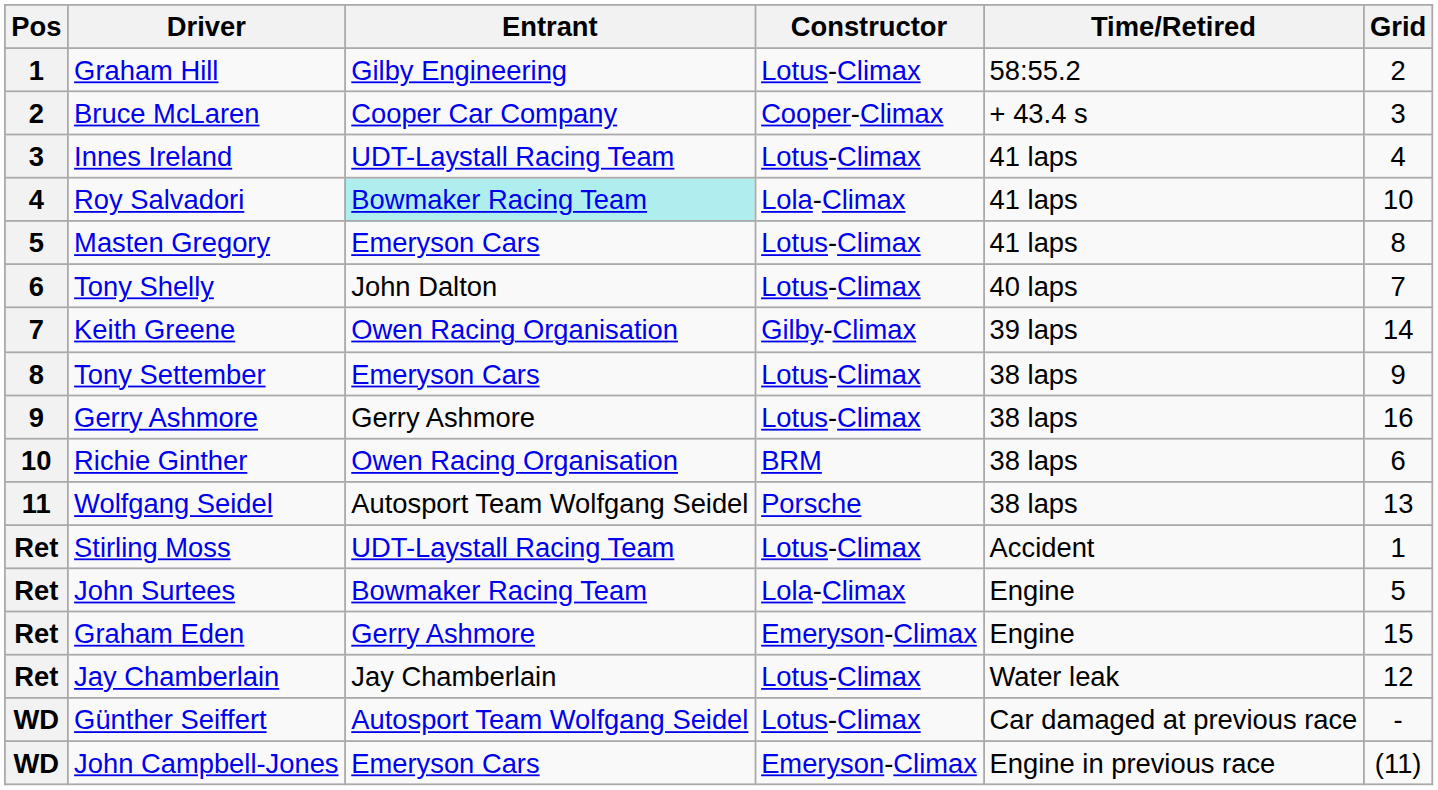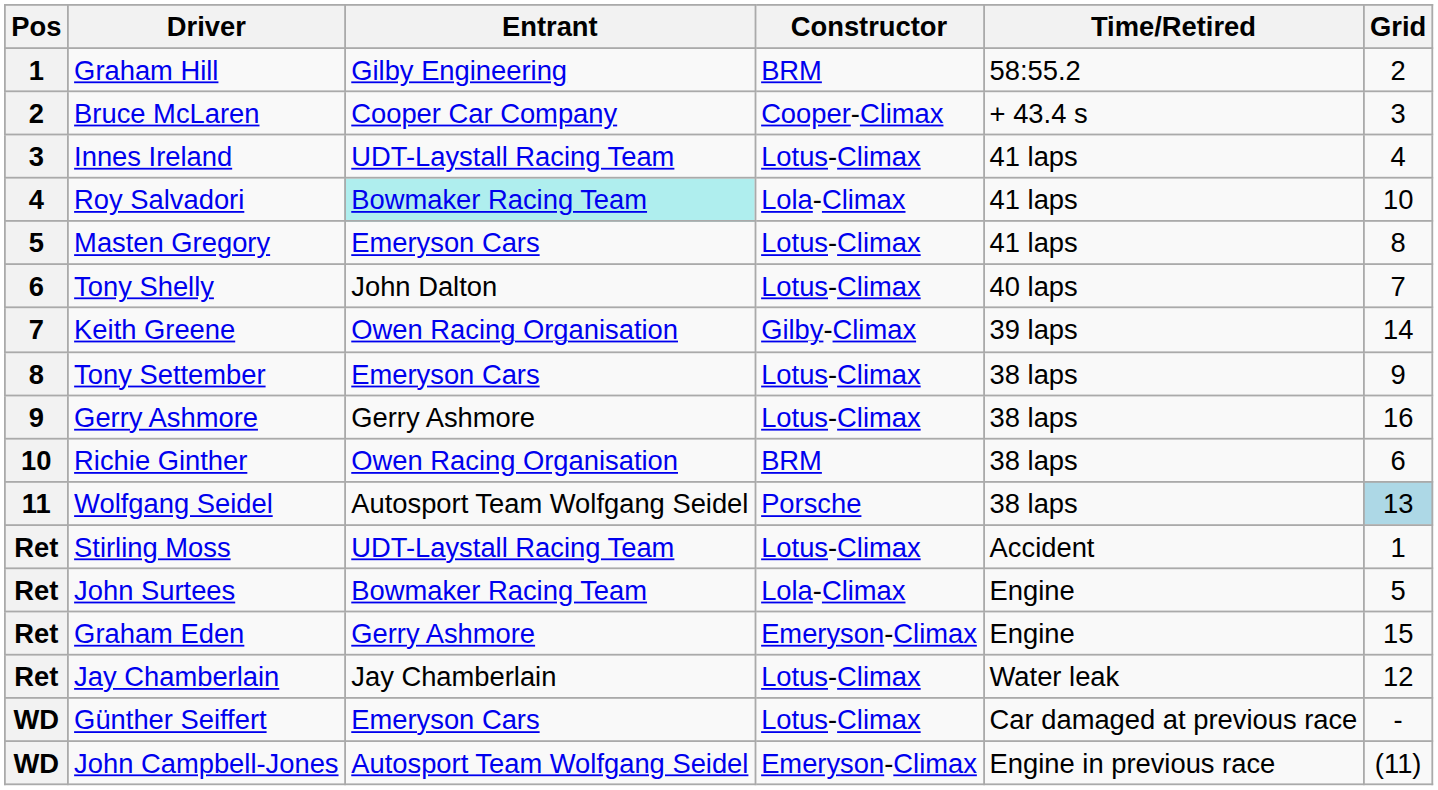 <table class="wikitable" style="font-size: 95%;">
 <tr>
 <th>Pos</th>
 <th>Driver</th>
 <th>Entrant</th>
 <th>Constructor</th>
 <th>Time/Retired</th>
 <th>Grid</th>
 </tr>
 <tr>
 <th>1</th>
 <td> <a href='#'>Graham Hill</a></td>
 <td><a href='#'>Gilby Engineering</a></td>
-<td><a href='#'>Lotus</a>-<a href='#'>Climax</a></td>
+<td><a href='#'>BRM</a></td>
 <td>58:55.2</td>
 <td style="text-align:center">2</td>
 </tr>
 <tr>
 <th>2</th>
 <td> <a href='#'>Bruce McLaren</a></td>
 <td><a href='#'>Cooper Car Company</a></td>
 <td><a href='#'>Cooper</a>-<a href='#'>Climax</a></td>
 <td>+ 43.4 s</td>
 <td style="text-align:center">3</td>
 </tr>
 <tr>
 <th>3</th>
 <td> <a href='#'>Innes Ireland</a></td>
 <td><a href='#'>UDT-Laystall Racing Team</a></td>
 <td><a href='#'>Lotus</a>-<a href='#'>Climax</a></td>
 <td>41 laps</td>
 <td style="text-align:center">4</td>
 </tr>
 <tr>
 <th>4</th>
 <td> <a href='#'>Roy Salvadori</a></td>
 <td style="background: paleturquoise;"><a href='#'>Bowmaker Racing Team</a></td>
 <td><a href='#'>Lola</a>-<a href='#'>Climax</a></td>
 <td>41 laps</td>
 <td style="text-align:center">10</td>
 </tr>
 <tr>
 <th>5</th>
 <td> <a href='#'>Masten Gregory</a></td>
 <td><a href='#'>Emeryson Cars</a></td>
 <td><a href='#'>Lotus</a>-<a href='#'>Climax</a></td>
 <td>41 laps</td>
 <td style="text-align:center">8</td>
 </tr>
 <tr>
 <th>6</th>
 <td> <a href='#'>Tony Shelly</a></td>
 <td>John Dalton</td>
 <td><a href='#'>Lotus</a>-<a href='#'>Climax</a></td>
 <td>40 laps</td>
 <td style="text-align:center">7</td>
 </tr>
 <tr>
 <th>7</th>
 <td> <a href='#'>Keith Greene</a></td>
 <td><a href='#'>Owen Racing Organisation</a></td>
 <td><a href='#'>Gilby</a>-<a href='#'>Climax</a></td>
 <td>39 laps</td>
 <td style="text-align:center">14</td>
 </tr>
 <tr>
 <th>8</th>
 <td> <a href='#'>Tony Settember</a></td>
 <td><a href='#'>Emeryson Cars</a></td>
 <td><a href='#'>Lotus</a>-<a href='#'>Climax</a></td>
 <td>38 laps</td>
 <td style="text-align:center">9</td>
 </tr>
 <tr>
 <th>9</th>
 <td> <a href='#'>Gerry Ashmore</a></td>
 <td>Gerry Ashmore</td>
 <td><a href='#'>Lotus</a>-<a href='#'>Climax</a></td>
 <td>38 laps</td>
 <td style="text-align:center">16</td>
 </tr>
 <tr>
 <th>10</th>
 <td> <a href='#'>Richie Ginther</a></td>
 <td><a href='#'>Owen Racing Organisation</a></td>
 <td><a href='#'>BRM</a></td>
 <td>38 laps</td>
 <td style="text-align:center">6</td>
 </tr>
 <tr>
 <th>11</th>
 <td> <a href='#'>Wolfgang Seidel</a></td>
 <td>Autosport Team Wolfgang Seidel</td>
 <td><a href='#'>Porsche</a></td>
 <td>38 laps</td>
-<td style="text-align:center">13</td>
+<td style="background: lightblue; text-align:center">13</td>
 </tr>
 <tr>
 <th>Ret</th>
 <td> <a href='#'>Stirling Moss</a></td>
 <td><a href='#'>UDT-Laystall Racing Team</a></td>
 <td><a href='#'>Lotus</a>-<a href='#'>Climax</a></td>
 <td>Accident</td>
 <td style="text-align:center">1</td>
 </tr>
 <tr>
 <th>Ret</th>
 <td> <a href='#'>John Surtees</a></td>
 <td><a href='#'>Bowmaker Racing Team</a></td>
 <td><a href='#'>Lola</a>-<a href='#'>Climax</a></td>
 <td>Engine</td>
 <td style="text-align:center">5</td>
 </tr>
 <tr>
 <th>Ret</th>
 <td> <a href='#'>Graham Eden</a></td>
 <td><a href='#'>Gerry Ashmore</a></td>
 <td><a href='#'>Emeryson</a>-<a href='#'>Climax</a></td>
 <td>Engine</td>
 <td style="text-align:center">15</td>
 </tr>
 <tr>
 <th>Ret</th>
 <td> <a href='#'>Jay Chamberlain</a></td>
 <td>Jay Chamberlain</td>
 <td><a href='#'>Lotus</a>-<a href='#'>Climax</a></td>
 <td>Water leak</td>
 <td style="text-align:center">12</td>
 </tr>
 <tr>
 <th>WD</th>
 <td> <a href='#'>Günther Seiffert</a></td>
-<td><a href='#'>Autosport Team Wolfgang Seidel</a></td>
+<td><a href='#'>Emeryson Cars</a></td>
 <td><a href='#'>Lotus</a>-<a href='#'>Climax</a></td>
 <td>Car damaged at previous race</td>
 <td style="text-align:center">-</td>
 </tr>
 <tr>
 <th>WD</th>
 <td> <a href='#'>John Campbell-Jones</a></td>
-<td><a href='#'>Emeryson Cars</a></td>
+<td><a href='#'>Autosport Team Wolfgang Seidel</a></td>
 <td><a href='#'>Emeryson</a>-<a href='#'>Climax</a></td>
 <td>Engine in previous race</td>
 <td style="text-align:center">(11)</td>
 </tr>
 </table>
